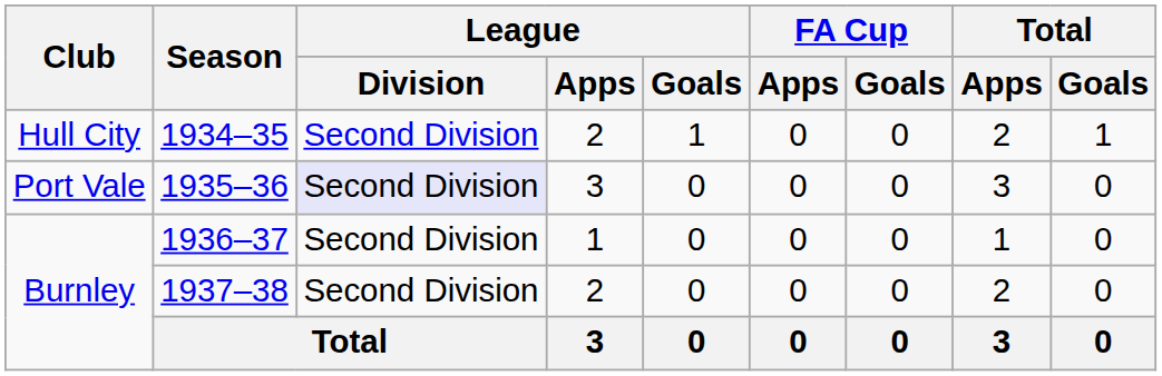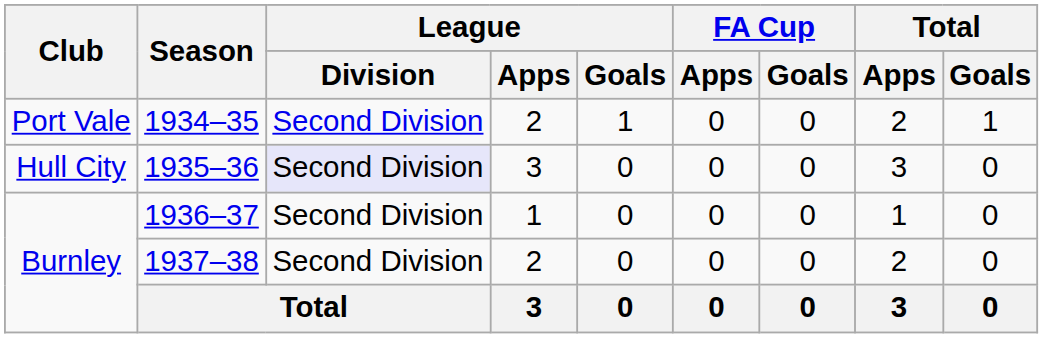 <table class="wikitable" style="text-align:center">
 <tr>
 <th rowspan="2">Club</th>
 <th rowspan="2">Season</th>
 <th colspan="3">League</th>
 <th colspan="2"><a href='#'>FA Cup</a></th>
 <th colspan="2">Total</th>
 </tr>
 <tr>
 <th>Division</th>
 <th>Apps</th>
 <th>Goals</th>
 <th>Apps</th>
 <th>Goals</th>
 <th>Apps</th>
 <th>Goals</th>
 </tr>
 <tr>
-<td><a href='#'>Hull City</a></td>
+<td><a href='#'>Port Vale</a></td>
 <td><a href='#'>1934–35</a></td>
 <td><a href='#'>Second Division</a></td>
 <td>2</td>
 <td>1</td>
 <td>0</td>
 <td>0</td>
 <td>2</td>
 <td>1</td>
 </tr>
 <tr>
-<td><a href='#'>Port Vale</a></td>
+<td><a href='#'>Hull City</a></td>
 <td><a href='#'>1935–36</a></td>
 <td style="background: lavender;">Second Division</td>
 <td>3</td>
 <td>0</td>
 <td>0</td>
 <td>0</td>
 <td>3</td>
 <td>0</td>
 </tr>
 <tr>
 <td rowspan="3"><a href='#'>Burnley</a></td>
 <td><a href='#'>1936–37</a></td>
 <td>Second Division</td>
 <td>1</td>
 <td>0</td>
 <td>0</td>
 <td>0</td>
 <td>1</td>
 <td>0</td>
 </tr>
 <tr>
 <td><a href='#'>1937–38</a></td>
 <td>Second Division</td>
 <td>2</td>
 <td>0</td>
 <td>0</td>
 <td>0</td>
 <td>2</td>
 <td>0</td>
 </tr>
 <tr>
 <th colspan="2">Total</th>
 <th>3</th>
 <th>0</th>
 <th>0</th>
 <th>0</th>
 <th>3</th>
 <th>0</th>
 </tr>
 </table>
